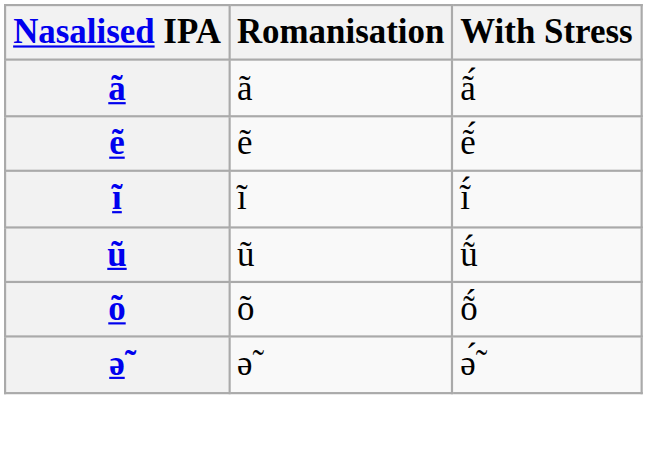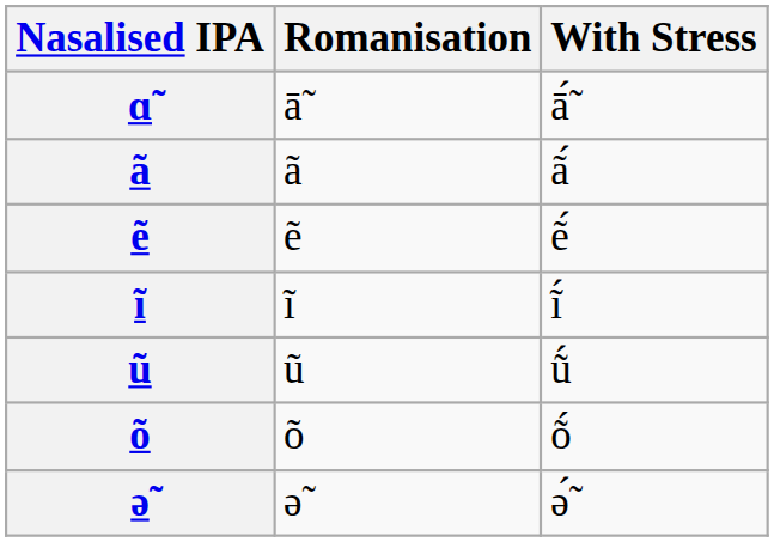 <table class="wikitable">
 <tr align="center">
 <th><a href='#'>Nasalised</a> IPA</th>
 <th>Romanisation</th>
 <th>With Stress</th>
+</tr>
+<tr>
+<th><a href='#'>ɑ̃</a></th>
+<td>ā̃</td>
+<td>ā̃́</td>
 </tr>
 <tr>
 <th><a href='#'>ã</a></th>
 <td>ã</td>
 <td>ã́</td>
 </tr>
 <tr>
 <th><a href='#'>ẽ</a></th>
 <td>ẽ</td>
 <td>ẽ́</td>
 </tr>
 <tr>
 <th><a href='#'>ĩ</a></th>
 <td>ĩ</td>
 <td>ĩ́</td>
 </tr>
 <tr>
 <th><a href='#'>ũ</a></th>
 <td>ũ</td>
 <td>ṹ</td>
 </tr>
 <tr>
 <th><a href='#'>õ</a></th>
 <td>õ</td>
 <td>ṍ</td>
 </tr>
 <tr>
 <th><a href='#'>ə̃</a></th>
 <td>ə̃</td>
 <td>ə̃́</td>
 </tr>
 </table>
